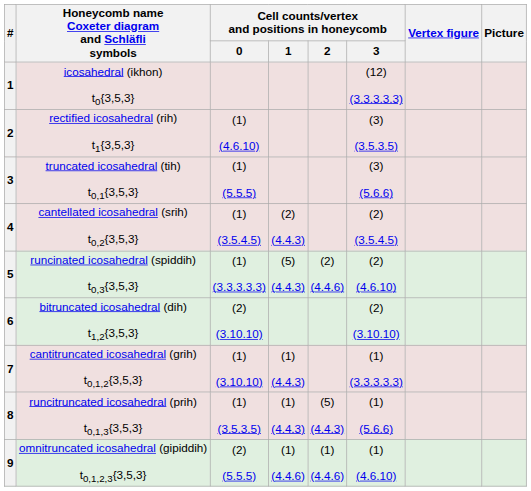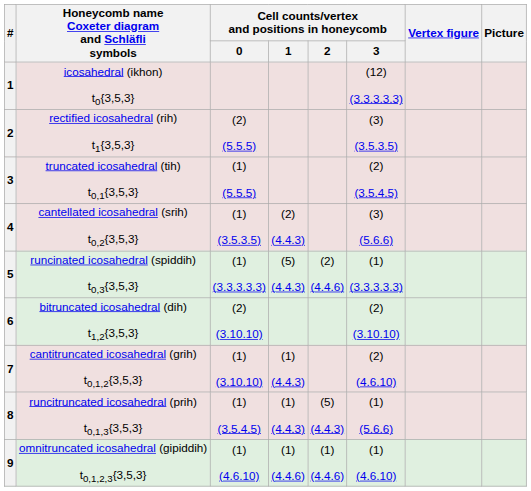 <table class="wikitable">
 <tr>
 <th rowspan=2>#</th>
 <th rowspan=2>Honeycomb name<br><a href='#'>Coxeter diagram</a><br>and <a href='#'>Schläfli</a><br>symbols</th>
 <th colspan=4>Cell counts/vertex<br>and positions in honeycomb</th>
 <th rowspan=2><a href='#'>Vertex figure</a></th>
 <th rowspan=2>Picture</th>
 </tr>
 <tr align=center>
 <th>0<br></th>
 <th>1<br></th>
 <th>2<br></th>
 <th>3<br></th>
 </tr>
 <tr align=center BGCOLOR="#f0e0e0">
 <th>1</th>
 <td><a href='#'>icosahedral</a> (ikhon)<br><br>t<sub>0</sub>{3,5,3}</td>
 <td> </td>
 <td> </td>
 <td> </td>
 <td>(12)<br><br><a href='#'>(3.3.3.3.3)</a></td>
 <td></td>
 <td></td>
 </tr>
 <tr align=center BGCOLOR="#f0e0e0">
 <th>2</th>
 <td><a href='#'>rectified icosahedral</a> (rih)<br><br>t<sub>1</sub>{3,5,3}</td>
-<td>(1)<br><br><a href='#'>(4.6.10)</a></td>
+<td>(2)<br><br><a href='#'>(5.5.5)</a></td>
 <td> </td>
 <td> </td>
 <td>(3)<br><br><a href='#'>(3.5.3.5)</a></td>
 <td></td>
 <td></td>
 </tr>
 <tr align=center BGCOLOR="#f0e0e0">
 <th>3</th>
 <td><a href='#'>truncated icosahedral</a> (tih)<br><br>t<sub>0,1</sub>{3,5,3}</td>
 <td>(1)<br><br><a href='#'>(5.5.5)</a></td>
 <td> </td>
 <td> </td>
-<td>(3)<br><br><a href='#'>(5.6.6)</a></td>
+<td>(2)<br><br><a href='#'>(3.5.4.5)</a></td>
 <td></td>
 <td></td>
 </tr>
 <tr align=center BGCOLOR="#f0e0e0">
 <th>4</th>
 <td><a href='#'>cantellated icosahedral</a> (srih)<br><br>t<sub>0,2</sub>{3,5,3}</td>
-<td>(1)<br><br><a href='#'>(3.5.4.5)</a></td>
+<td>(1)<br><br><a href='#'>(3.5.3.5)</a></td>
 <td>(2)<br><br><a href='#'>(4.4.3)</a></td>
 <td> </td>
-<td>(2)<br><br><a href='#'>(3.5.4.5)</a></td>
+<td>(3)<br><br><a href='#'>(5.6.6)</a></td>
 <td></td>
 <td></td>
 </tr>
 <tr align=center BGCOLOR="#e0f0e0">
 <th>5</th>
 <td><a href='#'>runcinated icosahedral</a> (spiddih)<br><br>t<sub>0,3</sub>{3,5,3}</td>
 <td>(1)<br><br><a href='#'>(3.3.3.3.3)</a></td>
 <td>(5)<br><br><a href='#'>(4.4.3)</a></td>
 <td>(2)<br><br><a href='#'>(4.4.6)</a></td>
-<td>(2)<br><br><a href='#'>(4.6.10)</a></td>
+<td>(1)<br><br><a href='#'>(3.3.3.3.3)</a></td>
 <td></td>
 <td></td>
 </tr>
 <tr align=center BGCOLOR="#e0f0e0">
 <th>6</th>
 <td><a href='#'>bitruncated icosahedral</a> (dih)<br><br>t<sub>1,2</sub>{3,5,3}</td>
 <td>(2)<br><br><a href='#'>(3.10.10)</a></td>
 <td> </td>
 <td> </td>
 <td>(2)<br><br><a href='#'>(3.10.10)</a></td>
 <td></td>
 <td></td>
 </tr>
 <tr align=center BGCOLOR="#f0e0e0">
 <th>7</th>
 <td><a href='#'>cantitruncated icosahedral</a> (grih)<br><br>t<sub>0,1,2</sub>{3,5,3}</td>
 <td>(1)<br><br><a href='#'>(3.10.10)</a></td>
 <td>(1)<br><br><a href='#'>(4.4.3)</a></td>
 <td> </td>
-<td>(1)<br><br><a href='#'>(3.3.3.3.3)</a></td>
+<td>(2)<br><br><a href='#'>(4.6.10)</a></td>
 <td></td>
 <td></td>
 </tr>
 <tr align=center BGCOLOR="#f0e0e0">
 <th>8</th>
 <td><a href='#'>runcitruncated icosahedral</a> (prih)<br><br>t<sub>0,1,3</sub>{3,5,3}</td>
-<td>(1)<br><br><a href='#'>(3.5.3.5)</a></td>
+<td>(1)<br><br><a href='#'>(3.5.4.5)</a></td>
 <td>(1)<br><br><a href='#'>(4.4.3)</a></td>
 <td>(5)<br><br><a href='#'>(4.4.3)</a></td>
 <td>(1)<br><br><a href='#'>(5.6.6)</a></td>
 <td></td>
 <td></td>
 </tr>
 <tr align=center BGCOLOR="#e0f0e0">
 <th>9</th>
 <td><a href='#'>omnitruncated icosahedral</a> (gipiddih)<br><br>t<sub>0,1,2,3</sub>{3,5,3}</td>
-<td>(2)<br><br><a href='#'>(5.5.5)</a></td>
+<td>(1)<br><br><a href='#'>(4.6.10)</a></td>
 <td>(1)<br><br><a href='#'>(4.4.6)</a></td>
 <td>(1)<br><br><a href='#'>(4.4.6)</a></td>
 <td>(1)<br><br><a href='#'>(4.6.10)</a></td>
 <td></td>
 <td></td>
 </tr>
 </table>
